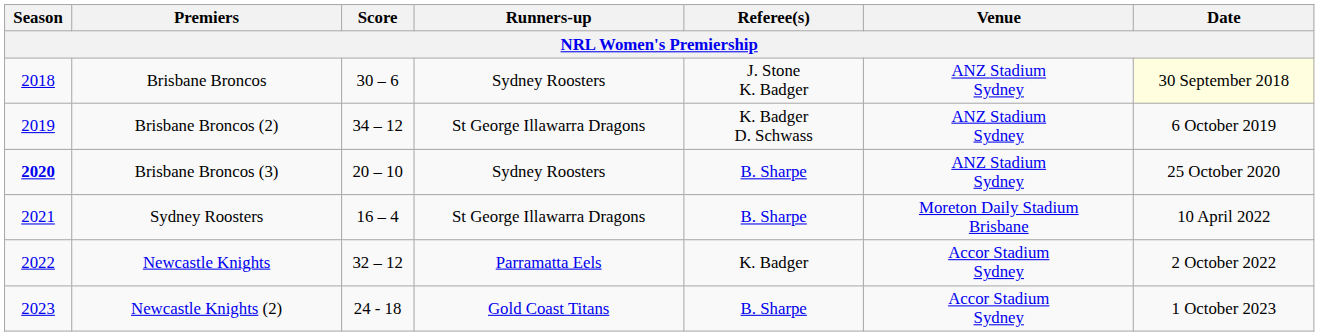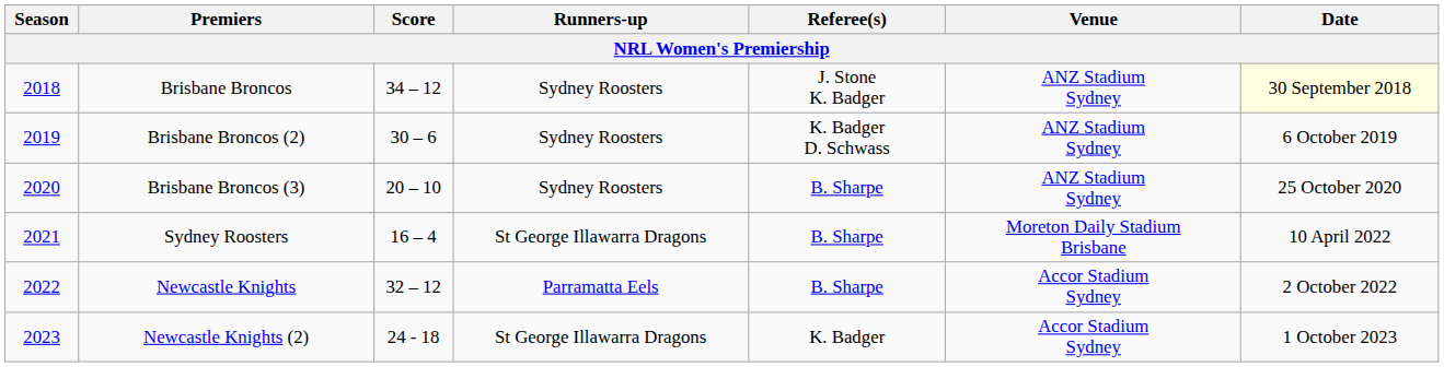 <table class="wikitable sortable" style="text-align:center;">
 <tr>
 <th width="2%">Season</th>
 <th width="15%">Premiers</th>
 <th width="4%">Score</th>
 <th width="15%">Runners-up</th>
 <th width="10%">Referee(s)</th>
 <th width="15%">Venue</th>
 <th width="10%">Date</th>
 </tr>
 <tr>
 <th colspan="7"><a href='#'>NRL Women's Premiership</a></th>
 </tr>
 <tr>
 <td><a href='#'>2018</a></td>
 <td> Brisbane Broncos</td>
-<td>30 – 6</td>
+<td>34 – 12</td>
 <td> Sydney Roosters</td>
 <td>J. Stone<br>K. Badger</td>
 <td><a href='#'>ANZ Stadium</a><br><a href='#'>Sydney</a></td>
 <td style="background: lightyellow;">30 September 2018</td>
 </tr>
 <tr>
 <td><a href='#'>2019</a></td>
 <td> Brisbane Broncos (2)</td>
-<td>34 – 12</td>
-<td> St George Illawarra Dragons</td>
+<td>30 – 6</td>
+<td> Sydney Roosters</td>
 <td>K. Badger<br>D. Schwass</td>
 <td><a href='#'>ANZ Stadium</a><br><a href='#'>Sydney</a></td>
 <td>6 October 2019</td>
 </tr>
 <tr>
-<td><strong><a href='#'>2020</a></strong></td>
+<td><a href='#'>2020</a></td>
 <td> Brisbane Broncos (3)</td>
 <td>20 – 10</td>
 <td> Sydney Roosters</td>
 <td><a href='#'>B. Sharpe</a></td>
 <td><a href='#'>ANZ Stadium</a><br><a href='#'>Sydney</a></td>
 <td>25 October 2020</td>
 </tr>
 <tr>
 <td><a href='#'>2021</a></td>
 <td> Sydney Roosters</td>
 <td>16 – 4</td>
 <td> St George Illawarra Dragons</td>
 <td><a href='#'>B. Sharpe</a></td>
 <td><a href='#'>Moreton Daily Stadium</a><br><a href='#'>Brisbane</a></td>
 <td>10 April 2022</td>
 </tr>
 <tr>
 <td><a href='#'>2022</a></td>
 <td> <a href='#'>Newcastle Knights</a></td>
 <td>32 – 12</td>
 <td> <a href='#'>Parramatta Eels</a></td>
-<td>K. Badger</td>
+<td><a href='#'>B. Sharpe</a></td>
 <td><a href='#'>Accor Stadium</a><br><a href='#'>Sydney</a></td>
 <td>2 October 2022</td>
 </tr>
 <tr>
 <td><a href='#'>2023</a></td>
 <td> <a href='#'>Newcastle Knights</a> (2)</td>
 <td>24 - 18</td>
-<td> <a href='#'>Gold Coast Titans</a></td>
-<td><a href='#'>B. Sharpe</a></td>
+<td> St George Illawarra Dragons</td>
+<td>K. Badger</td>
 <td><a href='#'>Accor Stadium</a><br><a href='#'>Sydney</a></td>
 <td>1 October 2023</td>
 </tr>
 </table>
